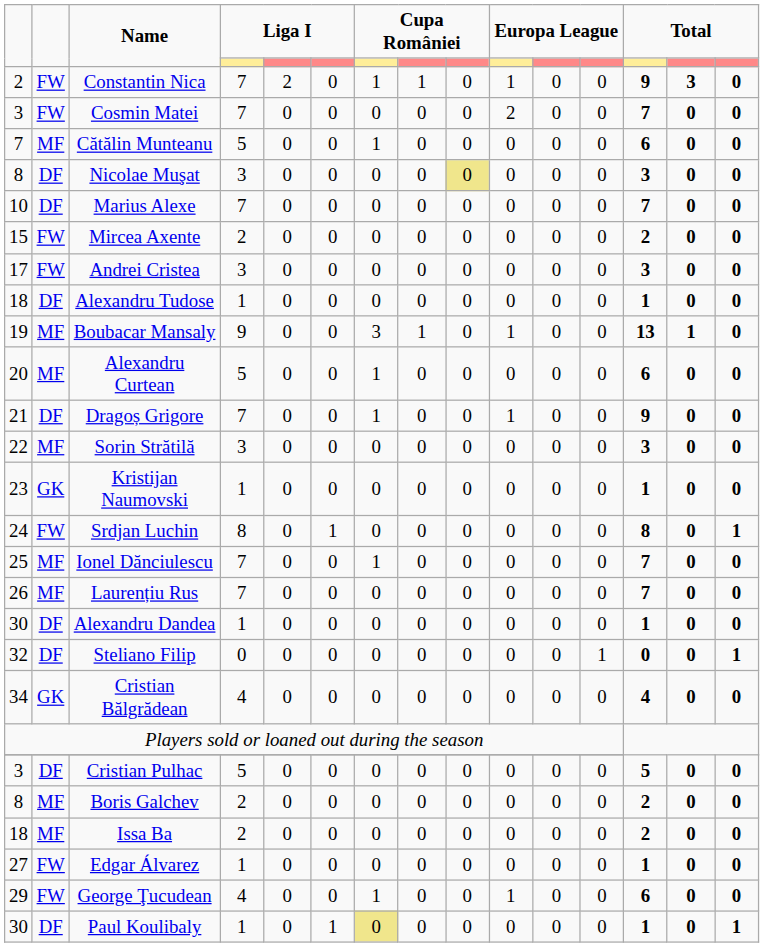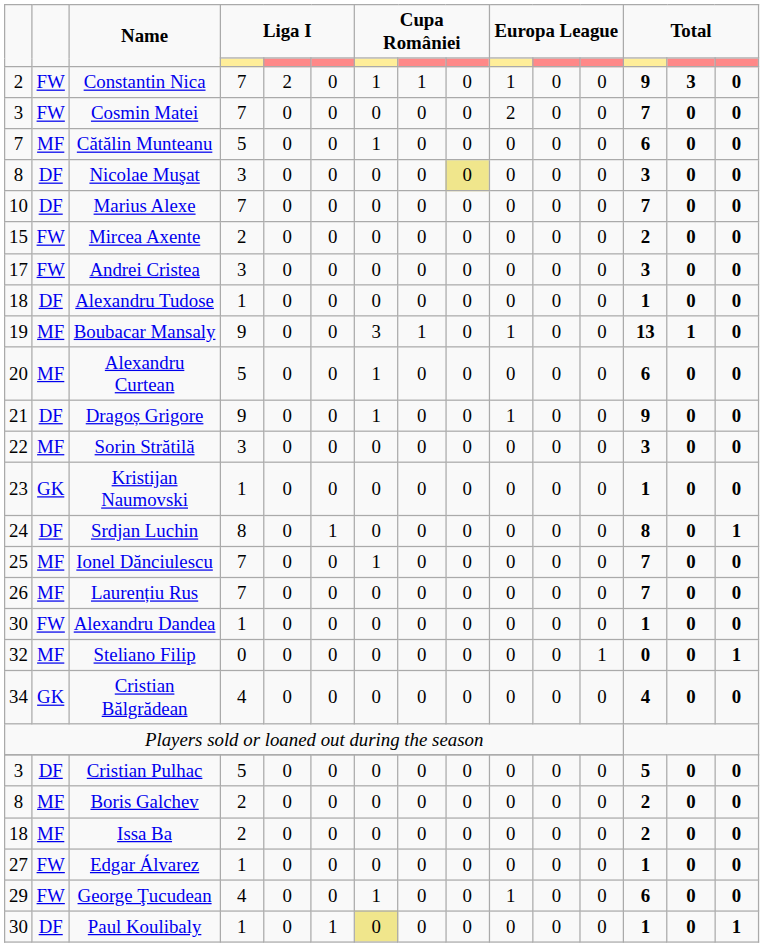 <table class="wikitable" style="font-size: 95%; text-align: center;">
 <tr>
 <td rowspan="2"  style="width:3%; text-align:center;"><strong></strong></td>
 <td rowspan="2"  style="width:3%; text-align:center;"><strong></strong></td>
 <td rowspan="2"  style="width:20%; text-align:center;"><strong>Name</strong></td>
 <td colspan="3" style="text-align:center;"><strong>Liga I</strong></td>
 <td colspan="3" style="text-align:center;"><strong>Cupa României</strong></td>
 <td colspan="3" style="text-align:center;"><strong>Europa League</strong></td>
 <td colspan="3" style="text-align:center;"><strong>Total</strong></td>
 </tr>
 <tr>
 <th style="width:25px; background:#fe9;"></th>
 <th style="width:28px; background:#ff8888;"></th>
 <th style="width:25px; background:#ff8888;"></th>
 <th style="width:25px; background:#fe9;"></th>
 <th style="width:28px; background:#ff8888;"></th>
 <th style="width:25px; background:#ff8888;"></th>
 <th style="width:25px; background:#fe9;"></th>
 <th style="width:28px; background:#ff8888;"></th>
 <th style="width:25px; background:#ff8888;"></th>
 <th style="width:25px; background:#fe9;"></th>
 <th style="width:28px; background:#ff8888;"></th>
 <th style="width:25px; background:#ff8888;"></th>
 </tr>
 <tr>
 <td>2</td>
 <td><a href='#'>FW</a></td>
 <td><a href='#'>Constantin Nica</a></td>
 <td>7</td>
 <td>2</td>
 <td>0</td>
 <td>1</td>
 <td>1</td>
 <td>0</td>
 <td>1</td>
 <td>0</td>
 <td>0</td>
 <td><strong>9</strong></td>
 <td><strong>3</strong></td>
 <td><strong>0</strong></td>
 </tr>
 <tr>
 <td>3</td>
 <td><a href='#'>FW</a></td>
 <td><a href='#'>Cosmin Matei</a></td>
 <td>7</td>
 <td>0</td>
 <td>0</td>
 <td>0</td>
 <td>0</td>
 <td>0</td>
 <td>2</td>
 <td>0</td>
 <td>0</td>
 <td><strong>7</strong></td>
 <td><strong>0</strong></td>
 <td><strong>0</strong></td>
 </tr>
 <tr>
 <td>7</td>
 <td><a href='#'>MF</a></td>
 <td><a href='#'>Cătălin Munteanu</a></td>
 <td>5</td>
 <td>0</td>
 <td>0</td>
 <td>1</td>
 <td>0</td>
 <td>0</td>
 <td>0</td>
 <td>0</td>
 <td>0</td>
 <td><strong>6</strong></td>
 <td><strong>0</strong></td>
 <td><strong>0</strong></td>
 </tr>
 <tr>
 <td>8</td>
 <td><a href='#'>DF</a></td>
 <td><a href='#'>Nicolae Muşat</a></td>
 <td>3</td>
 <td>0</td>
 <td>0</td>
 <td>0</td>
 <td>0</td>
 <td style="background: khaki;">0</td>
 <td>0</td>
 <td>0</td>
 <td>0</td>
 <td><strong>3</strong></td>
 <td><strong>0</strong></td>
 <td><strong>0</strong></td>
 </tr>
 <tr>
 <td>10</td>
 <td><a href='#'>DF</a></td>
 <td><a href='#'>Marius Alexe</a></td>
 <td>7</td>
 <td>0</td>
 <td>0</td>
 <td>0</td>
 <td>0</td>
 <td>0</td>
 <td>0</td>
 <td>0</td>
 <td>0</td>
 <td><strong>7</strong></td>
 <td><strong>0</strong></td>
 <td><strong>0</strong></td>
 </tr>
 <tr>
 <td>15</td>
 <td><a href='#'>FW</a></td>
 <td><a href='#'>Mircea Axente</a></td>
 <td>2</td>
 <td>0</td>
 <td>0</td>
 <td>0</td>
 <td>0</td>
 <td>0</td>
 <td>0</td>
 <td>0</td>
 <td>0</td>
 <td><strong>2</strong></td>
 <td><strong>0</strong></td>
 <td><strong>0</strong></td>
 </tr>
 <tr>
 <td>17</td>
 <td><a href='#'>FW</a></td>
 <td><a href='#'>Andrei Cristea</a></td>
 <td>3</td>
 <td>0</td>
 <td>0</td>
 <td>0</td>
 <td>0</td>
 <td>0</td>
 <td>0</td>
 <td>0</td>
 <td>0</td>
 <td><strong>3</strong></td>
 <td><strong>0</strong></td>
 <td><strong>0</strong></td>
 </tr>
 <tr>
 <td>18</td>
 <td><a href='#'>DF</a></td>
 <td><a href='#'>Alexandru Tudose</a></td>
 <td>1</td>
 <td>0</td>
 <td>0</td>
 <td>0</td>
 <td>0</td>
 <td>0</td>
 <td>0</td>
 <td>0</td>
 <td>0</td>
 <td><strong>1</strong></td>
 <td><strong>0</strong></td>
 <td><strong>0</strong></td>
 </tr>
 <tr>
 <td>19</td>
 <td><a href='#'>MF</a></td>
 <td><a href='#'>Boubacar Mansaly</a></td>
 <td>9</td>
 <td>0</td>
 <td>0</td>
 <td>3</td>
 <td>1</td>
 <td>0</td>
 <td>1</td>
 <td>0</td>
 <td>0</td>
 <td><strong>13</strong></td>
 <td><strong>1</strong></td>
 <td><strong>0</strong></td>
 </tr>
 <tr>
 <td>20</td>
 <td><a href='#'>MF</a></td>
 <td><a href='#'>Alexandru Curtean</a></td>
 <td>5</td>
 <td>0</td>
 <td>0</td>
 <td>1</td>
 <td>0</td>
 <td>0</td>
 <td>0</td>
 <td>0</td>
 <td>0</td>
 <td><strong>6</strong></td>
 <td><strong>0</strong></td>
 <td><strong>0</strong></td>
 </tr>
 <tr>
 <td>21</td>
 <td><a href='#'>DF</a></td>
 <td><a href='#'>Dragoș Grigore</a></td>
-<td>7</td>
+<td>9</td>
 <td>0</td>
 <td>0</td>
 <td>1</td>
 <td>0</td>
 <td>0</td>
 <td>1</td>
 <td>0</td>
 <td>0</td>
 <td><strong>9</strong></td>
 <td><strong>0</strong></td>
 <td><strong>0</strong></td>
 </tr>
 <tr>
 <td>22</td>
 <td><a href='#'>MF</a></td>
 <td><a href='#'>Sorin Strătilă</a></td>
 <td>3</td>
 <td>0</td>
 <td>0</td>
 <td>0</td>
 <td>0</td>
 <td>0</td>
 <td>0</td>
 <td>0</td>
 <td>0</td>
 <td><strong>3</strong></td>
 <td><strong>0</strong></td>
 <td><strong>0</strong></td>
 </tr>
 <tr>
 <td>23</td>
 <td><a href='#'>GK</a></td>
 <td><a href='#'>Kristijan Naumovski</a></td>
 <td>1</td>
 <td>0</td>
 <td>0</td>
 <td>0</td>
 <td>0</td>
 <td>0</td>
 <td>0</td>
 <td>0</td>
 <td>0</td>
 <td><strong>1</strong></td>
 <td><strong>0</strong></td>
 <td><strong>0</strong></td>
 </tr>
 <tr>
 <td>24</td>
-<td><a href='#'>FW</a></td>
+<td><a href='#'>DF</a></td>
 <td><a href='#'>Srdjan Luchin</a></td>
 <td>8</td>
 <td>0</td>
 <td>1</td>
 <td>0</td>
 <td>0</td>
 <td>0</td>
 <td>0</td>
 <td>0</td>
 <td>0</td>
 <td><strong>8</strong></td>
 <td><strong>0</strong></td>
 <td><strong>1</strong></td>
 </tr>
 <tr>
 <td>25</td>
 <td><a href='#'>MF</a></td>
 <td><a href='#'>Ionel Dănciulescu</a></td>
 <td>7</td>
 <td>0</td>
 <td>0</td>
 <td>1</td>
 <td>0</td>
 <td>0</td>
 <td>0</td>
 <td>0</td>
 <td>0</td>
 <td><strong>7</strong></td>
 <td><strong>0</strong></td>
 <td><strong>0</strong></td>
 </tr>
 <tr>
 <td>26</td>
 <td><a href='#'>MF</a></td>
 <td><a href='#'>Laurențiu Rus</a></td>
 <td>7</td>
 <td>0</td>
 <td>0</td>
 <td>0</td>
 <td>0</td>
 <td>0</td>
 <td>0</td>
 <td>0</td>
 <td>0</td>
 <td><strong>7</strong></td>
 <td><strong>0</strong></td>
 <td><strong>0</strong></td>
 </tr>
 <tr>
 <td>30</td>
-<td><a href='#'>DF</a></td>
+<td><a href='#'>FW</a></td>
 <td><a href='#'>Alexandru Dandea</a></td>
 <td>1</td>
 <td>0</td>
 <td>0</td>
 <td>0</td>
 <td>0</td>
 <td>0</td>
 <td>0</td>
 <td>0</td>
 <td>0</td>
 <td><strong>1</strong></td>
 <td><strong>0</strong></td>
 <td><strong>0</strong></td>
 </tr>
 <tr>
 <td>32</td>
-<td><a href='#'>DF</a></td>
+<td><a href='#'>MF</a></td>
 <td><a href='#'>Steliano Filip</a></td>
 <td>0</td>
 <td>0</td>
 <td>0</td>
 <td>0</td>
 <td>0</td>
 <td>0</td>
 <td>0</td>
 <td>0</td>
 <td>1</td>
 <td><strong>0</strong></td>
 <td><strong>0</strong></td>
 <td><strong>1</strong></td>
 </tr>
 <tr>
 <td>34</td>
 <td><a href='#'>GK</a></td>
 <td><a href='#'>Cristian Bălgrădean</a></td>
 <td>4</td>
 <td>0</td>
 <td>0</td>
 <td>0</td>
 <td>0</td>
 <td>0</td>
 <td>0</td>
 <td>0</td>
 <td>0</td>
 <td><strong>4</strong></td>
 <td><strong>0</strong></td>
 <td><strong>0</strong></td>
 </tr>
 <tr>
 <td colspan="12"><em>Players sold or loaned out during the season</em></td>
 </tr>
 <tr>
 </tr>
 <tr>
 <td>3</td>
 <td><a href='#'>DF</a></td>
 <td><a href='#'>Cristian Pulhac</a></td>
 <td>5</td>
 <td>0</td>
 <td>0</td>
 <td>0</td>
 <td>0</td>
 <td>0</td>
 <td>0</td>
 <td>0</td>
 <td>0</td>
 <td><strong>5</strong></td>
 <td><strong>0</strong></td>
 <td><strong>0</strong></td>
 </tr>
 <tr>
 <td>8</td>
 <td><a href='#'>MF</a></td>
 <td><a href='#'>Boris Galchev</a></td>
 <td>2</td>
 <td>0</td>
 <td>0</td>
 <td>0</td>
 <td>0</td>
 <td>0</td>
 <td>0</td>
 <td>0</td>
 <td>0</td>
 <td><strong>2</strong></td>
 <td><strong>0</strong></td>
 <td><strong>0</strong></td>
 </tr>
 <tr>
 <td>18</td>
 <td><a href='#'>MF</a></td>
 <td><a href='#'>Issa Ba</a></td>
 <td>2</td>
 <td>0</td>
 <td>0</td>
 <td>0</td>
 <td>0</td>
 <td>0</td>
 <td>0</td>
 <td>0</td>
 <td>0</td>
 <td><strong>2</strong></td>
 <td><strong>0</strong></td>
 <td><strong>0</strong></td>
 </tr>
 <tr>
 <td>27</td>
 <td><a href='#'>FW</a></td>
 <td><a href='#'>Edgar Álvarez</a></td>
 <td>1</td>
 <td>0</td>
 <td>0</td>
 <td>0</td>
 <td>0</td>
 <td>0</td>
 <td>0</td>
 <td>0</td>
 <td>0</td>
 <td><strong>1</strong></td>
 <td><strong>0</strong></td>
 <td><strong>0</strong></td>
 </tr>
 <tr>
 <td>29</td>
 <td><a href='#'>FW</a></td>
 <td><a href='#'>George Ţucudean</a></td>
 <td>4</td>
 <td>0</td>
 <td>0</td>
 <td>1</td>
 <td>0</td>
 <td>0</td>
 <td>1</td>
 <td>0</td>
 <td>0</td>
 <td><strong>6</strong></td>
 <td><strong>0</strong></td>
 <td><strong>0</strong></td>
 </tr>
 <tr>
 <td>30</td>
 <td><a href='#'>DF</a></td>
 <td><a href='#'>Paul Koulibaly</a></td>
 <td>1</td>
 <td>0</td>
 <td>1</td>
 <td style="background: khaki;">0</td>
 <td>0</td>
 <td>0</td>
 <td>0</td>
 <td>0</td>
 <td>0</td>
 <td><strong>1</strong></td>
 <td><strong>0</strong></td>
 <td><strong>1</strong></td>
 </tr>
 </table>
